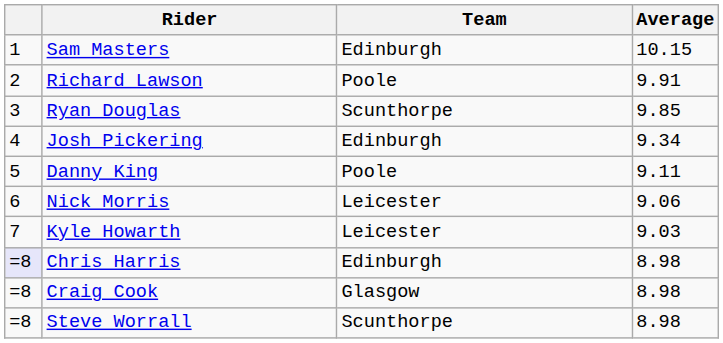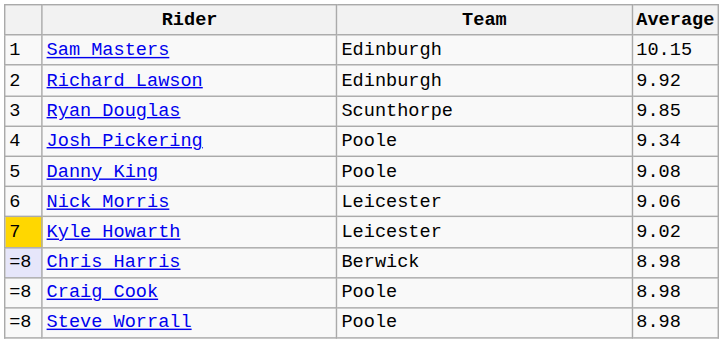 <table class="wikitable" style="font-size: 100%">
 <tr>
 <th width=20></th>
 <th width=200>Rider</th>
 <th width=200>Team</th>
 <th width=40>Average</th>
 </tr>
 <tr>
 <td align="left">1</td>
 <td> <a href='#'>Sam Masters</a></td>
 <td>Edinburgh</td>
 <td>10.15</td>
 </tr>
 <tr>
 <td align="left">2</td>
 <td> <a href='#'>Richard Lawson</a></td>
-<td>Poole</td>
-<td>9.91</td>
+<td>Edinburgh</td>
+<td>9.92</td>
 </tr>
 <tr>
 <td align="left">3</td>
 <td> <a href='#'>Ryan Douglas</a></td>
 <td>Scunthorpe</td>
 <td>9.85</td>
 </tr>
 <tr>
 <td align="left">4</td>
 <td> <a href='#'>Josh Pickering</a></td>
-<td>Edinburgh</td>
+<td>Poole</td>
 <td>9.34</td>
 </tr>
 <tr>
 <td align="left">5</td>
 <td> <a href='#'>Danny King</a></td>
 <td>Poole</td>
-<td>9.11</td>
+<td>9.08</td>
 </tr>
 <tr>
 <td align="left">6</td>
 <td> <a href='#'>Nick Morris</a></td>
 <td>Leicester</td>
 <td>9.06</td>
 </tr>
 <tr>
-<td align="left">7</td>
+<td align="left" style="background: gold;">7</td>
 <td> <a href='#'>Kyle Howarth</a></td>
 <td>Leicester</td>
-<td>9.03</td>
+<td>9.02</td>
 </tr>
 <tr>
 <td align="left" style="background: lavender;">=8</td>
 <td> <a href='#'>Chris Harris</a></td>
-<td>Edinburgh</td>
+<td>Berwick</td>
 <td>8.98</td>
 </tr>
 <tr>
 <td align="left">=8</td>
 <td> <a href='#'>Craig Cook</a></td>
-<td>Glasgow</td>
+<td>Poole</td>
 <td>8.98</td>
 </tr>
 <tr>
 <td align="left">=8</td>
 <td> <a href='#'>Steve Worrall</a></td>
-<td>Scunthorpe</td>
+<td>Poole</td>
 <td>8.98</td>
 </tr>
 </table>
